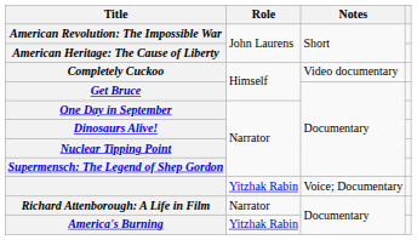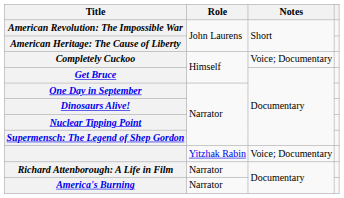 <table class="wikitable sortable plainrowheaders">
 <tr>
 <th scope="col">Title</th>
 <th scope="col">Role</th>
 <th scope="col" class="unsortable">Notes</th>
 <th scope="col" class="unsortable"></th>
 </tr>
 <tr>
 <th scope="row" align="left"><em>American Revolution: The Impossible War</em></th>
 <td rowspan=2>John Laurens</td>
 <td rowspan=2>Short</td>
 <td style="text-align:center;"></td>
 </tr>
 <tr>
 <th scope="row" align="left"><em>American Heritage: The Cause of Liberty</em></th>
 <td style="text-align:center;"></td>
 </tr>
 <tr>
 <th scope="row" align="left"><em>Completely Cuckoo</em></th>
 <td rowspan="2">Himself</td>
-<td>Video documentary</td>
+<td>Voice; Documentary</td>
 <td style="text-align:center;"></td>
 </tr>
 <tr>
 <th scope="row" align="Left"><em><a href='#'>Get Bruce</a></em></th>
 <td rowspan="5">Documentary</td>
 <td></td>
 </tr>
 <tr>
 <th scope="row" align="left"><em><a href='#'>One Day in September</a></em></th>
 <td rowspan="4">Narrator</td>
 <td style="text-align:center;"></td>
 </tr>
 <tr>
 <th scope="row" align="left"><em><a href='#'>Dinosaurs Alive!</a></em></th>
 <td style="text-align:center;"></td>
 </tr>
 <tr>
 <th scope="row" align="left"><em><a href='#'>Nuclear Tipping Point</a></em></th>
 <td style="text-align:center;"></td>
 </tr>
 <tr>
 <th scope="row" align="left"><em><a href='#'>Supermensch: The Legend of Shep Gordon</a></em></th>
 <td style="text-align:center;"></td>
 </tr>
 <tr>
 <th scope="row" align="left"></th>
 <td><a href='#'>Yitzhak Rabin</a></td>
 <td>Voice; Documentary</td>
 <td style="text-align:center;"></td>
 </tr>
 <tr>
 <th scope="row" align="left"><em>Richard Attenborough: A Life in Film</em></th>
 <td>Narrator</td>
 <td rowspan="2">Documentary</td>
 <td style="text-align:center;"></td>
 </tr>
 <tr>
 <th scope="row" align="left"><em><a href='#'>America's Burning</a></em></th>
-<td><a href='#'>Yitzhak Rabin</a></td>
+<td>Narrator</td>
 <td style="text-align:center;"></td>
 </tr>
 </table>
